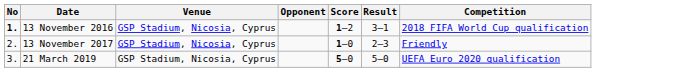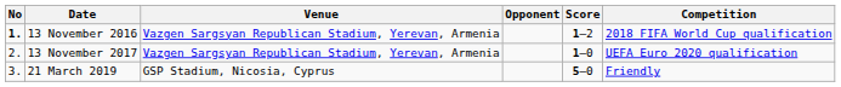 <table class="wikitable" style="font-size:85%;">
 <tr>
 <th>No</th>
 <th>Date</th>
 <th>Venue</th>
 <th>Opponent</th>
 <th>Score</th>
-<th>Result</th>
 <th>Competition</th>
 </tr>
 <tr>
 <td><strong>1.</strong></td>
 <td>13 November 2016</td>
-<td><a href='#'>GSP Stadium</a>, <a href='#'>Nicosia</a>, Cyprus</td>
+<td><a href='#'>Vazgen Sargsyan Republican Stadium</a>, <a href='#'>Yerevan</a>, Armenia</td>
 <td></td>
 <td align=center><strong>1</strong>–2</td>
-<td align=center>3–1</td>
 <td><a href='#'>2018 FIFA World Cup qualification</a></td>
 </tr>
 <tr>
 <td>2.</td>
 <td>13 November 2017</td>
-<td><a href='#'>GSP Stadium</a>, <a href='#'>Nicosia</a>, Cyprus</td>
+<td><a href='#'>Vazgen Sargsyan Republican Stadium</a>, <a href='#'>Yerevan</a>, Armenia</td>
 <td></td>
 <td align=center><strong>1</strong>–0</td>
-<td align=center>2–3</td>
-<td><a href='#'>Friendly</a></td>
+<td><a href='#'>UEFA Euro 2020 qualification</a></td>
 </tr>
 <tr>
 <td>3.</td>
 <td>21 March 2019</td>
 <td>GSP Stadium, Nicosia, Cyprus</td>
 <td></td>
 <td align=center><strong>5</strong>–0</td>
-<td align=center>5–0</td>
-<td><a href='#'>UEFA Euro 2020 qualification</a></td>
+<td><a href='#'>Friendly</a></td>
 </tr>
 </table>
